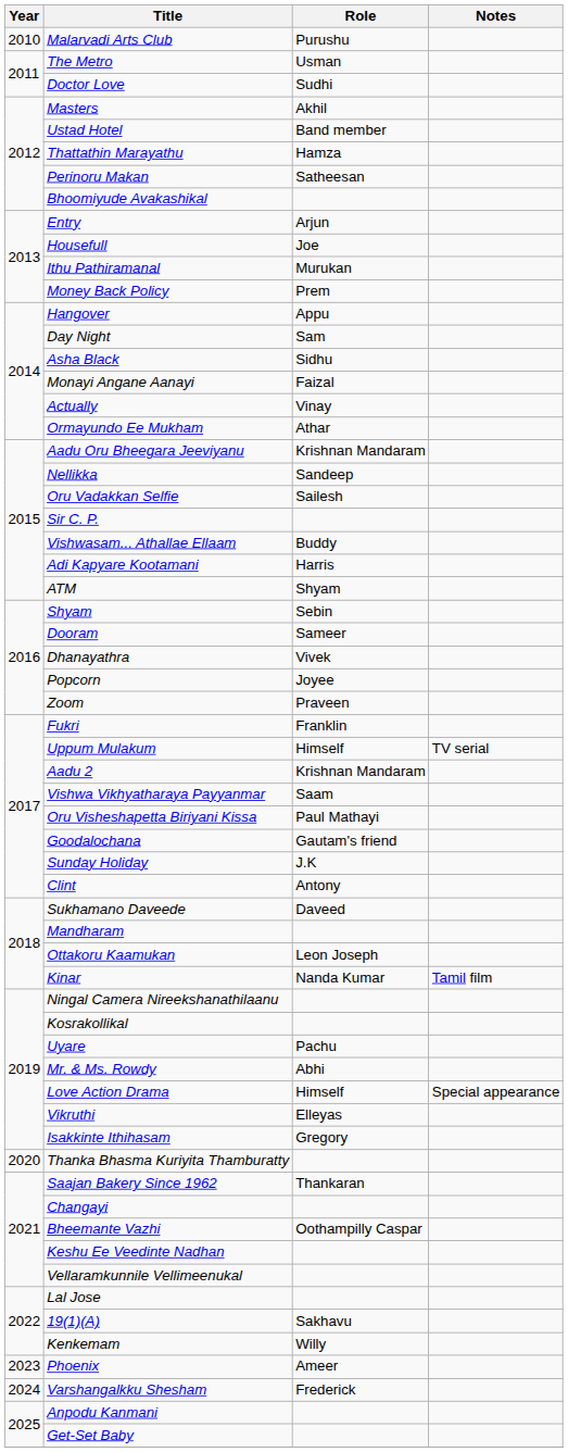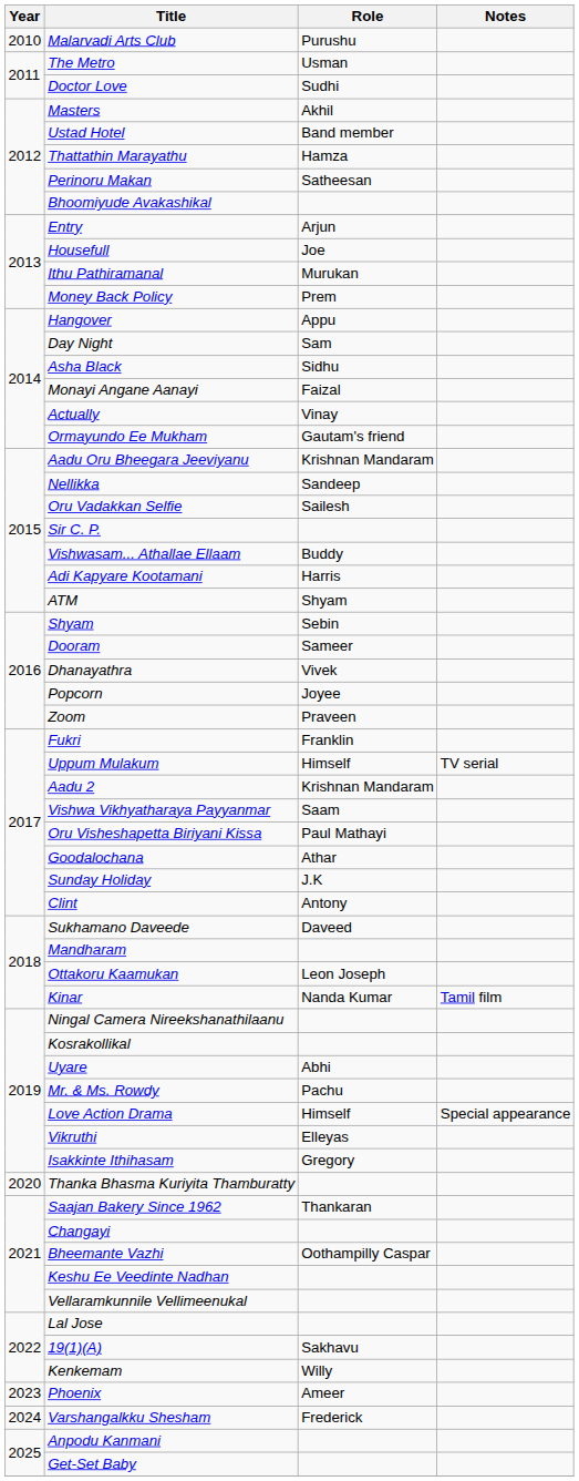 <table class="wikitable sortable">
 <tr>
 <th>Year</th>
 <th>Title</th>
 <th>Role</th>
 <th class="unsortable">Notes</th>
 </tr>
 <tr>
 <td>2010</td>
 <td><em><a href='#'>Malarvadi Arts Club</a></em></td>
 <td>Purushu</td>
 <td></td>
 </tr>
 <tr>
 <td rowspan="2">2011</td>
 <td><em><a href='#'>The Metro</a></em></td>
 <td>Usman</td>
 <td></td>
 </tr>
 <tr>
 <td><em><a href='#'>Doctor Love</a></em></td>
 <td>Sudhi</td>
 <td></td>
 </tr>
 <tr>
 <td rowspan="5">2012</td>
 <td><em><a href='#'>Masters</a></em></td>
 <td>Akhil</td>
 <td></td>
 </tr>
 <tr>
 <td><em><a href='#'>Ustad Hotel</a></em></td>
 <td>Band member</td>
 <td></td>
 </tr>
 <tr>
 <td><em><a href='#'>Thattathin Marayathu</a></em></td>
 <td>Hamza</td>
 <td></td>
 </tr>
 <tr>
 <td><em><a href='#'>Perinoru Makan</a></em></td>
 <td>Satheesan</td>
 <td></td>
 </tr>
 <tr>
 <td><em><a href='#'>Bhoomiyude Avakashikal</a></em></td>
 <td></td>
 <td></td>
 </tr>
 <tr>
 <td rowspan="4">2013</td>
 <td><em><a href='#'>Entry</a></em></td>
 <td>Arjun</td>
 <td></td>
 </tr>
 <tr>
 <td><em><a href='#'>Housefull</a></em></td>
 <td>Joe</td>
 <td></td>
 </tr>
 <tr>
 <td><em><a href='#'>Ithu Pathiramanal</a></em></td>
 <td>Murukan</td>
 <td></td>
 </tr>
 <tr>
 <td><em><a href='#'>Money Back Policy</a></em></td>
 <td>Prem</td>
 <td></td>
 </tr>
 <tr>
 <td rowspan="6">2014</td>
 <td><em><a href='#'>Hangover</a></em></td>
 <td>Appu</td>
 <td></td>
 </tr>
 <tr>
 <td><em>Day Night</em></td>
 <td>Sam</td>
 <td></td>
 </tr>
 <tr>
 <td><em><a href='#'>Asha Black</a></em></td>
 <td>Sidhu</td>
 <td></td>
 </tr>
 <tr>
 <td><em>Monayi Angane Aanayi</em></td>
 <td>Faizal</td>
 <td></td>
 </tr>
 <tr>
 <td><em><a href='#'>Actually</a></em></td>
 <td>Vinay</td>
 <td></td>
 </tr>
 <tr>
 <td><em><a href='#'>Ormayundo Ee Mukham</a></em></td>
-<td>Athar</td>
+<td>Gautam's friend</td>
 <td></td>
 </tr>
 <tr>
 <td rowspan="7">2015</td>
 <td><em><a href='#'>Aadu Oru Bheegara Jeeviyanu</a></em></td>
 <td>Krishnan Mandaram</td>
 <td></td>
 </tr>
 <tr>
 <td><em><a href='#'>Nellikka</a></em></td>
 <td>Sandeep</td>
 <td></td>
 </tr>
 <tr>
 <td><em><a href='#'>Oru Vadakkan Selfie</a></em></td>
 <td>Sailesh</td>
 <td></td>
 </tr>
 <tr>
 <td><em><a href='#'>Sir C. P.</a></em></td>
 <td></td>
 <td></td>
 </tr>
 <tr>
 <td><em><a href='#'>Vishwasam... Athallae Ellaam</a></em></td>
 <td>Buddy</td>
 <td></td>
 </tr>
 <tr>
 <td><em><a href='#'>Adi Kapyare Kootamani</a></em></td>
 <td>Harris</td>
 <td></td>
 </tr>
 <tr>
 <td><em>ATM</em></td>
 <td>Shyam</td>
 <td></td>
 </tr>
 <tr>
 <td rowspan=5>2016</td>
 <td><em><a href='#'>Shyam</a></em></td>
 <td>Sebin</td>
 <td></td>
 </tr>
 <tr>
 <td><em><a href='#'>Dooram</a></em></td>
 <td>Sameer</td>
 <td></td>
 </tr>
 <tr>
 <td><em>Dhanayathra</em></td>
 <td>Vivek</td>
 <td></td>
 </tr>
 <tr>
 <td><em>Popcorn</em></td>
 <td>Joyee</td>
 <td></td>
 </tr>
 <tr>
 <td><em>Zoom</em></td>
 <td>Praveen</td>
 <td></td>
 </tr>
 <tr>
 <td rowspan="8">2017</td>
 <td><em><a href='#'>Fukri</a></em></td>
 <td>Franklin</td>
 <td></td>
 </tr>
 <tr>
 <td><em><a href='#'>Uppum Mulakum</a></em></td>
 <td>Himself</td>
 <td>TV serial</td>
 </tr>
 <tr>
 <td><em><a href='#'>Aadu 2</a></em></td>
 <td>Krishnan Mandaram</td>
 <td></td>
 </tr>
 <tr>
 <td><em><a href='#'>Vishwa Vikhyatharaya Payyanmar</a></em></td>
 <td>Saam</td>
 <td></td>
 </tr>
 <tr>
 <td><em><a href='#'>Oru Visheshapetta Biriyani Kissa</a></em></td>
 <td>Paul Mathayi</td>
 <td></td>
 </tr>
 <tr>
 <td><em><a href='#'>Goodalochana</a></em></td>
-<td>Gautam's friend</td>
+<td>Athar</td>
 <td></td>
 </tr>
 <tr>
 <td><em><a href='#'>Sunday Holiday</a></em></td>
 <td>J.K</td>
 <td></td>
 </tr>
 <tr>
 <td><em><a href='#'>Clint</a></em></td>
 <td>Antony</td>
 <td></td>
 </tr>
 <tr>
 <td rowspan="4">2018</td>
 <td><em>Sukhamano Daveede</em></td>
 <td>Daveed</td>
 <td></td>
 </tr>
 <tr>
 <td><em><a href='#'>Mandharam</a></em></td>
 <td></td>
 <td></td>
 </tr>
 <tr>
 <td><em><a href='#'>Ottakoru Kaamukan</a></em></td>
 <td>Leon Joseph</td>
 <td></td>
 </tr>
 <tr>
 <td><em><a href='#'>Kinar</a></em></td>
 <td>Nanda Kumar</td>
 <td><a href='#'>Tamil</a> film</td>
 </tr>
 <tr>
 <td rowspan="7">2019</td>
 <td><em>Ningal Camera Nireekshanathilaanu</em></td>
 <td></td>
 <td></td>
 </tr>
 <tr>
 <td><em>Kosrakollikal</em></td>
 <td></td>
 <td></td>
 </tr>
 <tr>
 <td><em><a href='#'>Uyare</a></em></td>
-<td>Pachu</td>
+<td>Abhi</td>
 <td></td>
 </tr>
 <tr>
 <td><em><a href='#'>Mr. & Ms. Rowdy</a></em></td>
-<td>Abhi</td>
+<td>Pachu</td>
 <td></td>
 </tr>
 <tr>
 <td><em><a href='#'>Love Action Drama</a></em></td>
 <td>Himself</td>
 <td>Special appearance</td>
 </tr>
 <tr>
 <td><em><a href='#'>Vikruthi</a></em></td>
 <td>Elleyas</td>
 <td></td>
 </tr>
 <tr>
 <td><em><a href='#'>Isakkinte Ithihasam</a></em></td>
 <td>Gregory</td>
 <td></td>
 </tr>
 <tr>
 <td>2020</td>
 <td><em>Thanka Bhasma Kuriyita Thamburatty</em></td>
 <td></td>
 <td></td>
 </tr>
 <tr>
 <td rowspan=5>2021</td>
 <td><em><a href='#'>Saajan Bakery Since 1962</a></em></td>
 <td>Thankaran</td>
 <td></td>
 </tr>
 <tr>
 <td><em><a href='#'>Changayi</a></em></td>
 <td></td>
 <td></td>
 </tr>
 <tr>
 <td><em><a href='#'>Bheemante Vazhi</a></em></td>
 <td>Oothampilly Caspar</td>
 <td></td>
 </tr>
 <tr>
 <td><em><a href='#'>Keshu Ee Veedinte Nadhan</a></em></td>
 <td></td>
 <td></td>
 </tr>
 <tr>
 <td><em>Vellaramkunnile Vellimeenukal</em></td>
 <td></td>
 <td></td>
 </tr>
 <tr>
 <td rowspan=3>2022</td>
 <td><em>Lal Jose</em></td>
 <td></td>
 <td></td>
 </tr>
 <tr>
 <td><em><a href='#'>19(1)(A)</a></em></td>
 <td>Sakhavu</td>
 <td></td>
 </tr>
 <tr>
 <td><em>Kenkemam</em></td>
 <td>Willy</td>
 <td></td>
 </tr>
 <tr>
 <td>2023</td>
 <td><em><a href='#'>Phoenix</a></em></td>
 <td>Ameer</td>
 <td></td>
 </tr>
 <tr>
 <td>2024</td>
 <td><em><a href='#'>Varshangalkku Shesham</a></em></td>
 <td>Frederick</td>
 <td></td>
 </tr>
 <tr>
 <td rowspan=2>2025</td>
 <td><em><a href='#'>Anpodu Kanmani</a></em></td>
 <td></td>
 <td></td>
 </tr>
 <tr>
 <td><em><a href='#'>Get-Set Baby</a></em></td>
 <td></td>
 <td></td>
 </tr>
 <tr>
 </tr>
 </table>
